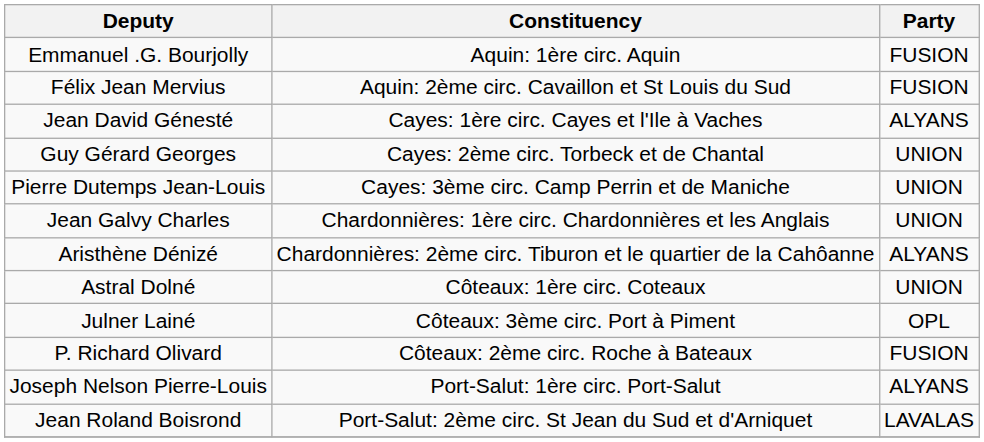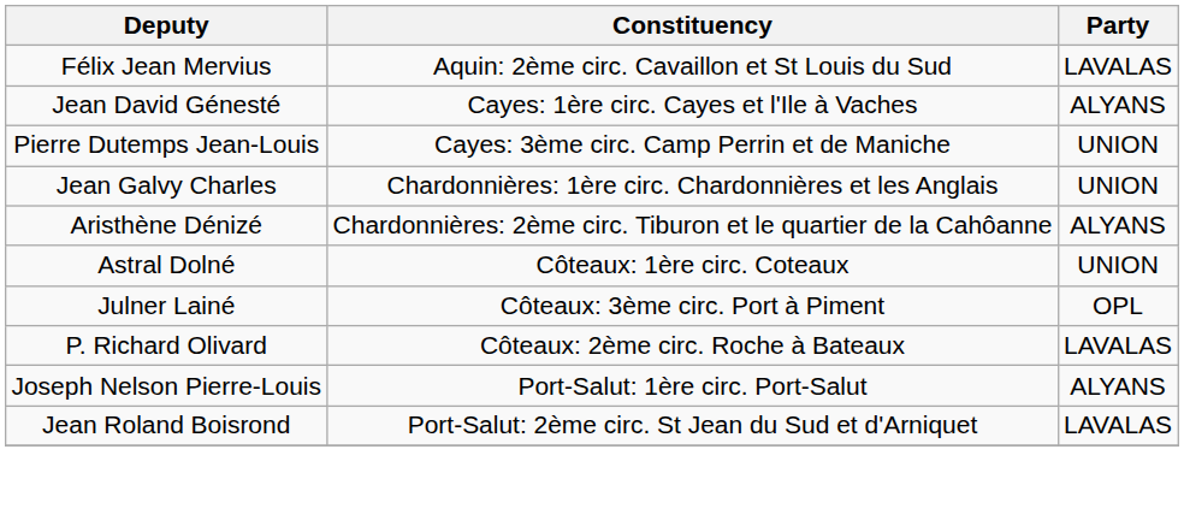 <table class="wikitable" style="text-align:center;">
 <tr>
 <th>Deputy</th>
 <th>Constituency</th>
 <th>Party</th>
 </tr>
 <tr>
-<td>Emmanuel .G. Bourjolly</td>
-<td>Aquin: 1ère circ. Aquin</td>
-<td>FUSION</td>
-</tr>
-<tr>
 <td>Félix Jean Mervius</td>
 <td>Aquin: 2ème circ. Cavaillon et St Louis du Sud</td>
-<td>FUSION</td>
+<td>LAVALAS</td>
 </tr>
 <tr>
 <td>Jean David Génesté</td>
 <td>Cayes: 1ère circ. Cayes et l'Ile à Vaches</td>
 <td>ALYANS</td>
-</tr>
-<tr>
-<td>Guy Gérard Georges</td>
-<td>Cayes: 2ème circ. Torbeck et de Chantal</td>
-<td>UNION</td>
 </tr>
 <tr>
 <td>Pierre Dutemps Jean-Louis</td>
 <td>Cayes: 3ème circ. Camp Perrin et de Maniche</td>
 <td>UNION</td>
 </tr>
 <tr>
 <td>Jean Galvy Charles</td>
 <td>Chardonnières: 1ère circ. Chardonnières et les Anglais</td>
 <td>UNION</td>
 </tr>
 <tr>
 <td>Aristhène Dénizé</td>
 <td>Chardonnières: 2ème circ. Tiburon et le quartier de la Cahôanne</td>
 <td>ALYANS</td>
 </tr>
 <tr>
 <td>Astral Dolné</td>
 <td>Côteaux: 1ère circ. Coteaux</td>
 <td>UNION</td>
 </tr>
 <tr>
 <td>Julner Lainé</td>
 <td>Côteaux: 3ème circ. Port à Piment</td>
 <td>OPL</td>
 </tr>
 <tr>
 <td>P. Richard Olivard</td>
 <td>Côteaux: 2ème circ. Roche à Bateaux</td>
-<td>FUSION</td>
+<td>LAVALAS</td>
 </tr>
 <tr>
 <td>Joseph Nelson Pierre-Louis</td>
 <td>Port-Salut:  1ère circ. Port-Salut</td>
 <td>ALYANS</td>
 </tr>
 <tr>
 <td>Jean Roland Boisrond</td>
 <td>Port-Salut: 2ème circ. St Jean du Sud et d'Arniquet</td>
 <td>LAVALAS</td>
 </tr>
 <tr>
 </tr>
 </table>
